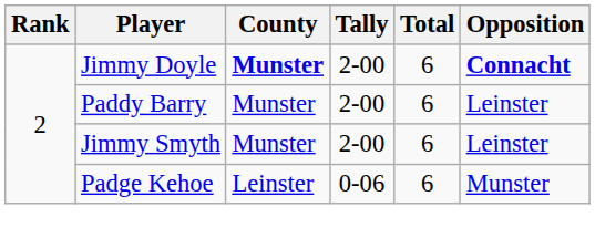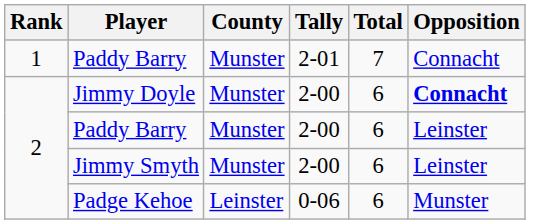 <table class="wikitable">
 <tr>
 <th>Rank</th>
 <th>Player</th>
 <th>County</th>
 <th>Tally</th>
 <th>Total</th>
 <th>Opposition</th>
 </tr>
 <tr>
+<td rowspan=1 align=center>1</td>
+<td><a href='#'>Paddy Barry</a></td>
+<td><a href='#'>Munster</a></td>
+<td align=center>2-01</td>
+<td align=center>7</td>
+<td><a href='#'>Connacht</a></td>
+</tr>
+<tr>
 <td rowspan=4 align=center>2</td>
 <td><a href='#'>Jimmy Doyle</a></td>
-<td><strong><a href='#'>Munster</a></strong></td>
+<td><a href='#'>Munster</a></td>
 <td align=center>2-00</td>
 <td align=center>6</td>
 <td><strong><a href='#'>Connacht</a></strong></td>
 </tr>
 <tr>
 <td><a href='#'>Paddy Barry</a></td>
 <td><a href='#'>Munster</a></td>
 <td align=center>2-00</td>
 <td align=center>6</td>
 <td><a href='#'>Leinster</a></td>
 </tr>
 <tr>
 <td><a href='#'>Jimmy Smyth</a></td>
 <td><a href='#'>Munster</a></td>
 <td align=center>2-00</td>
 <td align=center>6</td>
 <td><a href='#'>Leinster</a></td>
 </tr>
 <tr>
 <td><a href='#'>Padge Kehoe</a></td>
 <td><a href='#'>Leinster</a></td>
 <td align=center>0-06</td>
 <td align=center>6</td>
 <td><a href='#'>Munster</a></td>
 </tr>
 </table>
